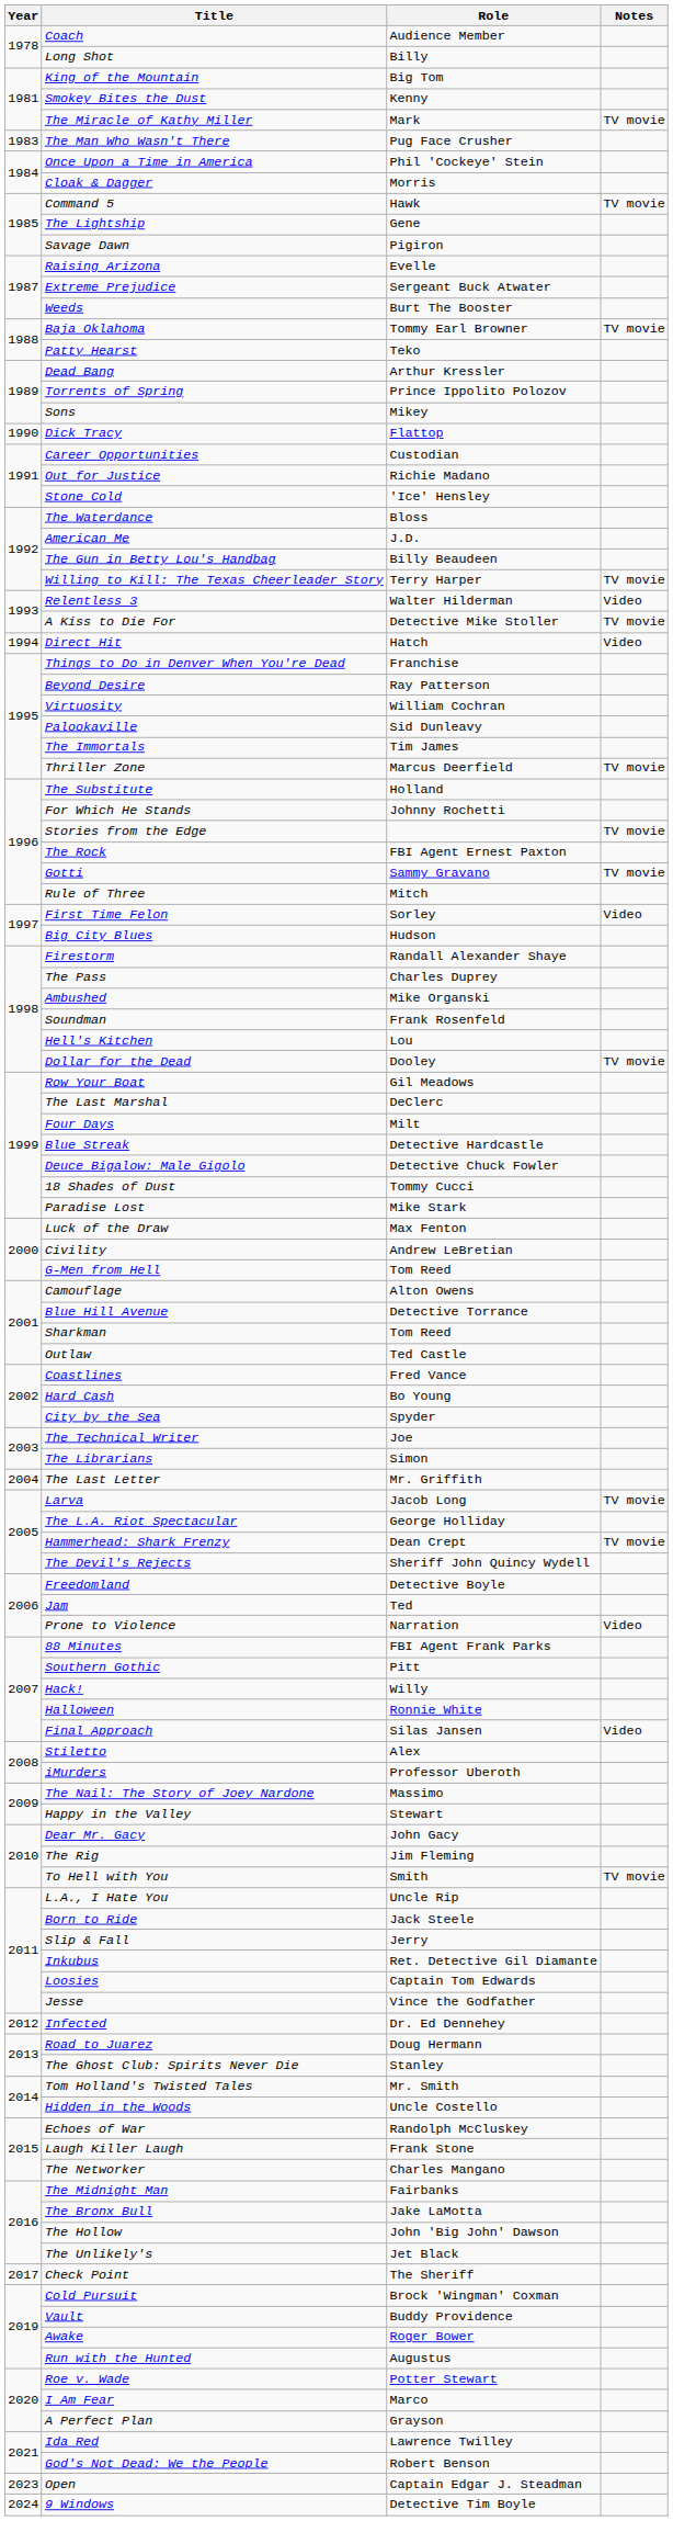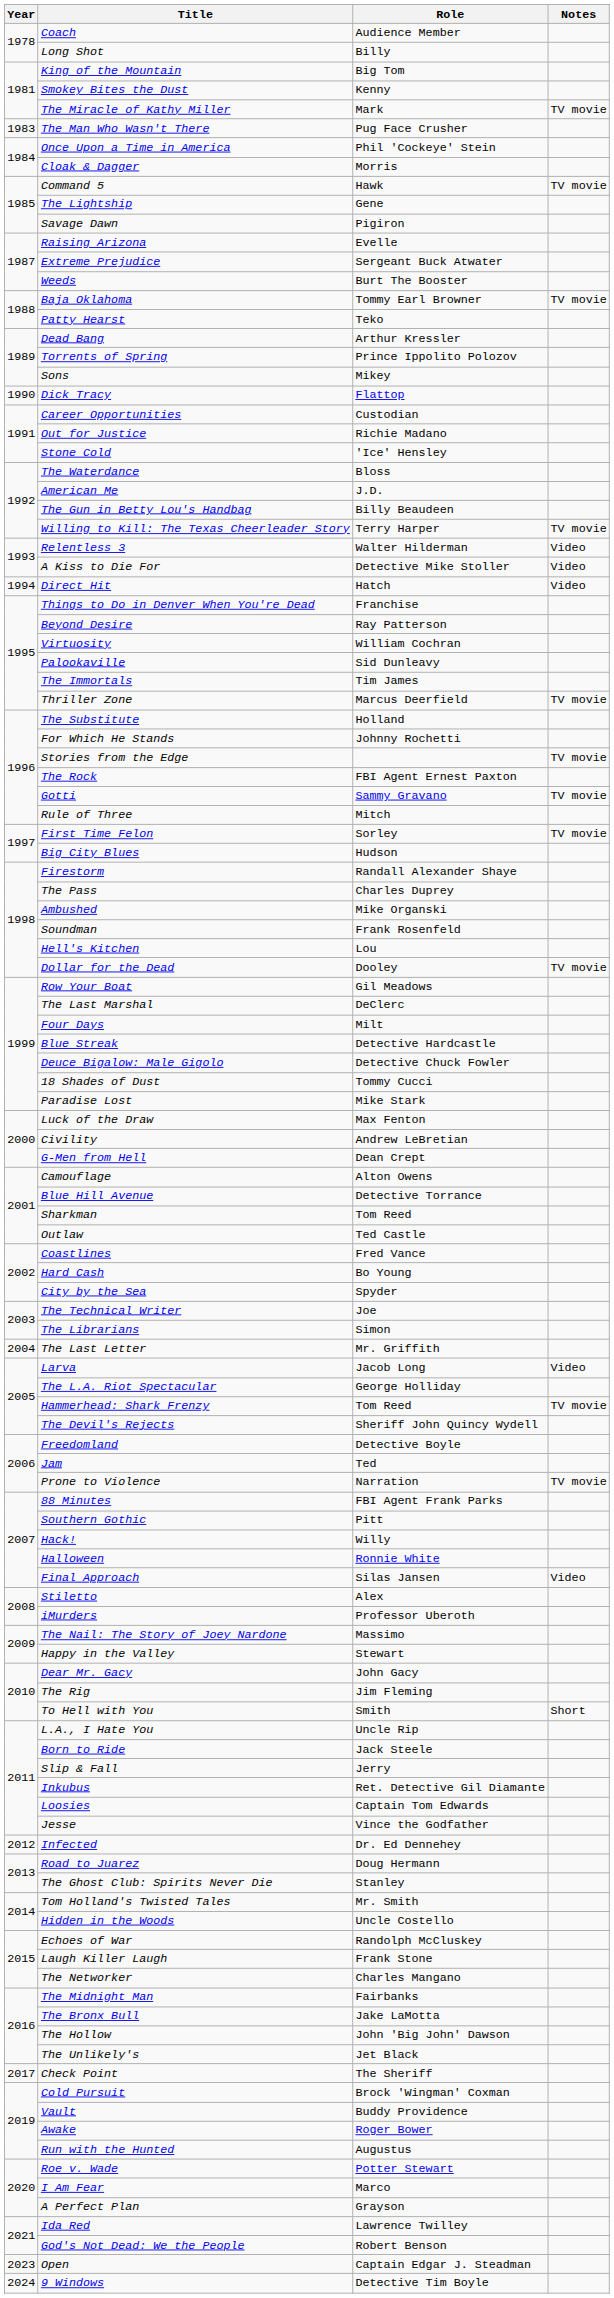 <table class="wikitable plainrowheaders sortable" style="margin-right: 0;">
 <tr>
 <th>Year</th>
 <th>Title</th>
 <th>Role</th>
 <th>Notes</th>
 </tr>
 <tr>
 <td rowspan=2>1978</td>
 <td><em><a href='#'>Coach</a></em></td>
 <td>Audience Member</td>
 <td></td>
 </tr>
 <tr>
 <td><em>Long Shot</em></td>
 <td>Billy</td>
 <td></td>
 </tr>
 <tr>
 <td rowspan=3>1981</td>
 <td><em><a href='#'>King of the Mountain</a></em></td>
 <td>Big Tom</td>
 <td></td>
 </tr>
 <tr>
 <td><em><a href='#'>Smokey Bites the Dust</a></em></td>
 <td>Kenny</td>
 <td></td>
 </tr>
 <tr>
 <td><em><a href='#'>The Miracle of Kathy Miller</a></em></td>
 <td>Mark</td>
 <td>TV movie</td>
 </tr>
 <tr>
 <td>1983</td>
 <td><em><a href='#'>The Man Who Wasn't There</a></em></td>
 <td>Pug Face Crusher</td>
 <td></td>
 </tr>
 <tr>
 <td rowspan=2>1984</td>
 <td><em><a href='#'>Once Upon a Time in America</a></em></td>
 <td>Phil 'Cockeye' Stein</td>
 <td></td>
 </tr>
 <tr>
 <td><em><a href='#'>Cloak & Dagger</a></em></td>
 <td>Morris</td>
 <td></td>
 </tr>
 <tr>
 <td rowspan=3>1985</td>
 <td><em>Command 5</em></td>
 <td>Hawk</td>
 <td>TV movie</td>
 </tr>
 <tr>
 <td><em><a href='#'>The Lightship</a></em></td>
 <td>Gene</td>
 <td></td>
 </tr>
 <tr>
 <td><em>Savage Dawn</em></td>
 <td>Pigiron</td>
 <td></td>
 </tr>
 <tr>
 <td rowspan=3>1987</td>
 <td><em><a href='#'>Raising Arizona</a></em></td>
 <td>Evelle</td>
 <td></td>
 </tr>
 <tr>
 <td><em><a href='#'>Extreme Prejudice</a></em></td>
 <td>Sergeant Buck Atwater</td>
 <td></td>
 </tr>
 <tr>
 <td><em><a href='#'>Weeds</a></em></td>
 <td>Burt The Booster</td>
 <td></td>
 </tr>
 <tr>
 <td rowspan=2>1988</td>
 <td><em><a href='#'>Baja Oklahoma</a></em></td>
 <td>Tommy Earl Browner</td>
 <td>TV movie</td>
 </tr>
 <tr>
 <td><em><a href='#'>Patty Hearst</a></em></td>
 <td>Teko</td>
 <td></td>
 </tr>
 <tr>
 <td rowspan=3>1989</td>
 <td><em><a href='#'>Dead Bang</a></em></td>
 <td>Arthur Kressler</td>
 <td></td>
 </tr>
 <tr>
 <td><em><a href='#'>Torrents of Spring</a></em></td>
 <td>Prince Ippolito Polozov</td>
 <td></td>
 </tr>
 <tr>
 <td><em>Sons</em></td>
 <td>Mikey</td>
 <td></td>
 </tr>
 <tr>
 <td>1990</td>
 <td><em><a href='#'>Dick Tracy</a></em></td>
 <td><a href='#'>Flattop</a></td>
 <td></td>
 </tr>
 <tr>
 <td rowspan=3>1991</td>
 <td><em><a href='#'>Career Opportunities</a></em></td>
 <td>Custodian</td>
 <td></td>
 </tr>
 <tr>
 <td><em><a href='#'>Out for Justice</a></em></td>
 <td>Richie Madano</td>
 <td></td>
 </tr>
 <tr>
 <td><em><a href='#'>Stone Cold</a></em></td>
 <td>'Ice' Hensley</td>
 <td></td>
 </tr>
 <tr>
 <td rowspan=4>1992</td>
 <td><em><a href='#'>The Waterdance</a></em></td>
 <td>Bloss</td>
 <td></td>
 </tr>
 <tr>
 <td><em><a href='#'>American Me</a></em></td>
 <td>J.D.</td>
 <td></td>
 </tr>
 <tr>
 <td><em><a href='#'>The Gun in Betty Lou's Handbag</a></em></td>
 <td>Billy Beaudeen</td>
 <td></td>
 </tr>
 <tr>
 <td><em><a href='#'>Willing to Kill: The Texas Cheerleader Story</a></em></td>
 <td>Terry Harper</td>
 <td>TV movie</td>
 </tr>
 <tr>
 <td rowspan=2>1993</td>
 <td><em><a href='#'>Relentless 3</a></em></td>
 <td>Walter Hilderman</td>
 <td>Video</td>
 </tr>
 <tr>
 <td><em>A Kiss to Die For</em></td>
 <td>Detective Mike Stoller</td>
-<td>TV movie</td>
+<td>Video</td>
 </tr>
 <tr>
 <td>1994</td>
 <td><em><a href='#'>Direct Hit</a></em></td>
 <td>Hatch</td>
 <td>Video</td>
 </tr>
 <tr>
 <td rowspan=6>1995</td>
 <td><em><a href='#'>Things to Do in Denver When You're Dead</a></em></td>
 <td>Franchise</td>
 <td></td>
 </tr>
 <tr>
 <td><em><a href='#'>Beyond Desire</a></em></td>
 <td>Ray Patterson</td>
 <td></td>
 </tr>
 <tr>
 <td><em><a href='#'>Virtuosity</a></em></td>
 <td>William Cochran</td>
 <td></td>
 </tr>
 <tr>
 <td><em><a href='#'>Palookaville</a></em></td>
 <td>Sid Dunleavy</td>
 <td></td>
 </tr>
 <tr>
 <td><em><a href='#'>The Immortals</a></em></td>
 <td>Tim James</td>
 <td></td>
 </tr>
 <tr>
 <td><em>Thriller Zone</em></td>
 <td>Marcus Deerfield</td>
 <td>TV movie</td>
 </tr>
 <tr>
 <td rowspan=6>1996</td>
 <td><em><a href='#'>The Substitute</a></em></td>
 <td>Holland</td>
 <td></td>
 </tr>
 <tr>
 <td><em>For Which He Stands</em></td>
 <td>Johnny Rochetti</td>
 <td></td>
 </tr>
 <tr>
 <td><em>Stories from the Edge</em></td>
 <td></td>
 <td>TV movie</td>
 </tr>
 <tr>
 <td><em><a href='#'>The Rock</a></em></td>
 <td>FBI Agent Ernest Paxton</td>
 <td></td>
 </tr>
 <tr>
 <td><em><a href='#'>Gotti</a></em></td>
 <td><a href='#'>Sammy Gravano</a></td>
 <td>TV movie</td>
 </tr>
 <tr>
 <td><em>Rule of Three</em></td>
 <td>Mitch</td>
 <td></td>
 </tr>
 <tr>
 <td rowspan=2>1997</td>
 <td><em><a href='#'>First Time Felon</a></em></td>
 <td>Sorley</td>
-<td>Video</td>
+<td>TV movie</td>
 </tr>
 <tr>
 <td><em><a href='#'>Big City Blues</a></em></td>
 <td>Hudson</td>
 <td></td>
 </tr>
 <tr>
 <td rowspan=6>1998</td>
 <td><em><a href='#'>Firestorm</a></em></td>
 <td>Randall Alexander Shaye</td>
 <td></td>
 </tr>
 <tr>
 <td><em>The Pass</em></td>
 <td>Charles Duprey</td>
 <td></td>
 </tr>
 <tr>
 <td><em><a href='#'>Ambushed</a></em></td>
 <td>Mike Organski</td>
 <td></td>
 </tr>
 <tr>
 <td><em>Soundman</em></td>
 <td>Frank Rosenfeld</td>
 <td></td>
 </tr>
 <tr>
 <td><em><a href='#'>Hell's Kitchen</a></em></td>
 <td>Lou</td>
 <td></td>
 </tr>
 <tr>
 <td><em><a href='#'>Dollar for the Dead</a></em></td>
 <td>Dooley</td>
 <td>TV movie</td>
 </tr>
 <tr>
 <td rowspan=7>1999</td>
 <td><em><a href='#'>Row Your Boat</a></em></td>
 <td>Gil Meadows</td>
 <td></td>
 </tr>
 <tr>
 <td><em>The Last Marshal</em></td>
 <td>DeClerc</td>
 <td></td>
 </tr>
 <tr>
 <td><em><a href='#'>Four Days</a></em></td>
 <td>Milt</td>
 <td></td>
 </tr>
 <tr>
 <td><em><a href='#'>Blue Streak</a></em></td>
 <td>Detective Hardcastle</td>
 <td></td>
 </tr>
 <tr>
 <td><em><a href='#'>Deuce Bigalow: Male Gigolo</a></em></td>
 <td>Detective Chuck Fowler</td>
 <td></td>
 </tr>
 <tr>
 <td><em>18 Shades of Dust</em></td>
 <td>Tommy Cucci</td>
 <td></td>
 </tr>
 <tr>
 <td><em>Paradise Lost</em></td>
 <td>Mike Stark</td>
 <td></td>
 </tr>
 <tr>
 <td rowspan=3>2000</td>
 <td><em>Luck of the Draw</em></td>
 <td>Max Fenton</td>
 <td></td>
 </tr>
 <tr>
 <td><em>Civility</em></td>
 <td>Andrew LeBretian</td>
 <td></td>
 </tr>
 <tr>
 <td><em><a href='#'>G-Men from Hell</a></em></td>
-<td>Tom Reed</td>
+<td>Dean Crept</td>
 <td></td>
 </tr>
 <tr>
 <td rowspan=4>2001</td>
 <td><em>Camouflage</em></td>
 <td>Alton Owens</td>
 <td></td>
 </tr>
 <tr>
 <td><em><a href='#'>Blue Hill Avenue</a></em></td>
 <td>Detective Torrance</td>
 <td></td>
 </tr>
 <tr>
 <td><em>Sharkman</em></td>
 <td>Tom Reed</td>
 <td></td>
 </tr>
 <tr>
 <td><em>Outlaw</em></td>
 <td>Ted Castle</td>
 <td></td>
 </tr>
 <tr>
 <td rowspan=3>2002</td>
 <td><em><a href='#'>Coastlines</a></em></td>
 <td>Fred Vance</td>
 <td></td>
 </tr>
 <tr>
 <td><em><a href='#'>Hard Cash</a></em></td>
 <td>Bo Young</td>
 <td></td>
 </tr>
 <tr>
 <td><em><a href='#'>City by the Sea</a></em></td>
 <td>Spyder</td>
 <td></td>
 </tr>
 <tr>
 <td rowspan=2>2003</td>
 <td><em><a href='#'>The Technical Writer</a></em></td>
 <td>Joe</td>
 <td></td>
 </tr>
 <tr>
 <td><em><a href='#'>The Librarians</a></em></td>
 <td>Simon</td>
 <td></td>
 </tr>
 <tr>
 <td>2004</td>
 <td><em>The Last Letter</em></td>
 <td>Mr. Griffith</td>
 <td></td>
 </tr>
 <tr>
 <td rowspan=4>2005</td>
 <td><em><a href='#'>Larva</a></em></td>
 <td>Jacob Long</td>
-<td>TV movie</td>
+<td>Video</td>
 </tr>
 <tr>
 <td><em><a href='#'>The L.A. Riot Spectacular</a></em></td>
 <td>George Holliday</td>
 <td></td>
 </tr>
 <tr>
 <td><em><a href='#'>Hammerhead: Shark Frenzy</a></em></td>
-<td>Dean Crept</td>
+<td>Tom Reed</td>
 <td>TV movie</td>
 </tr>
 <tr>
 <td><em><a href='#'>The Devil's Rejects</a></em></td>
 <td>Sheriff John Quincy Wydell</td>
 <td></td>
 </tr>
 <tr>
 <td rowspan=3>2006</td>
 <td><em><a href='#'>Freedomland</a></em></td>
 <td>Detective Boyle</td>
 <td></td>
 </tr>
 <tr>
 <td><em><a href='#'>Jam</a></em></td>
 <td>Ted</td>
 <td></td>
 </tr>
 <tr>
 <td><em>Prone to Violence</em></td>
 <td>Narration</td>
-<td>Video</td>
+<td>TV movie</td>
 </tr>
 <tr>
 <td rowspan=5>2007</td>
 <td><em><a href='#'>88 Minutes</a></em></td>
 <td>FBI Agent Frank Parks</td>
 <td></td>
 </tr>
 <tr>
 <td><em><a href='#'>Southern Gothic</a></em></td>
 <td>Pitt</td>
 <td></td>
 </tr>
 <tr>
 <td><em><a href='#'>Hack!</a></em></td>
 <td>Willy</td>
 <td></td>
 </tr>
 <tr>
 <td><em><a href='#'>Halloween</a></em></td>
 <td><a href='#'>Ronnie White</a></td>
 <td></td>
 </tr>
 <tr>
 <td><em><a href='#'>Final Approach</a></em></td>
 <td>Silas Jansen</td>
 <td>Video</td>
 </tr>
 <tr>
 <td rowspan=2>2008</td>
 <td><em><a href='#'>Stiletto</a></em></td>
 <td>Alex</td>
 <td></td>
 </tr>
 <tr>
 <td><em><a href='#'>iMurders</a></em></td>
 <td>Professor Uberoth</td>
 <td></td>
 </tr>
 <tr>
 <td rowspan=2>2009</td>
 <td><em><a href='#'>The Nail: The Story of Joey Nardone</a></em></td>
 <td>Massimo</td>
 <td></td>
 </tr>
 <tr>
 <td><em>Happy in the Valley</em></td>
 <td>Stewart</td>
 <td></td>
 </tr>
 <tr>
 <td rowspan=3>2010</td>
 <td><em><a href='#'>Dear Mr. Gacy</a></em></td>
 <td>John Gacy</td>
 <td></td>
 </tr>
 <tr>
 <td><em>The Rig</em></td>
 <td>Jim Fleming</td>
 <td></td>
 </tr>
 <tr>
 <td><em>To Hell with You</em></td>
 <td>Smith</td>
-<td>TV movie</td>
+<td>Short</td>
 </tr>
 <tr>
 <td rowspan=6>2011</td>
 <td><em>L.A., I Hate You</em></td>
 <td>Uncle Rip</td>
 <td></td>
 </tr>
 <tr>
 <td><em><a href='#'>Born to Ride</a></em></td>
 <td>Jack Steele</td>
 <td></td>
 </tr>
 <tr>
 <td><em>Slip & Fall</em></td>
 <td>Jerry</td>
 <td></td>
 </tr>
 <tr>
 <td><em><a href='#'>Inkubus</a></em></td>
 <td>Ret. Detective Gil Diamante</td>
 <td></td>
 </tr>
 <tr>
 <td><em><a href='#'>Loosies</a></em></td>
 <td>Captain Tom Edwards</td>
 <td></td>
 </tr>
 <tr>
 <td><em>Jesse</em></td>
 <td>Vince the Godfather</td>
 <td></td>
 </tr>
 <tr>
 <td>2012</td>
 <td><em><a href='#'>Infected</a></em></td>
 <td>Dr. Ed Dennehey</td>
 <td></td>
 </tr>
 <tr>
 <td rowspan=2>2013</td>
 <td><em><a href='#'>Road to Juarez</a></em></td>
 <td>Doug Hermann</td>
 <td></td>
 </tr>
 <tr>
 <td><em>The Ghost Club: Spirits Never Die</em></td>
 <td>Stanley</td>
 <td></td>
 </tr>
 <tr>
 <td rowspan=2>2014</td>
 <td><em>Tom Holland's Twisted Tales</em></td>
 <td>Mr. Smith</td>
 <td></td>
 </tr>
 <tr>
 <td><em><a href='#'>Hidden in the Woods</a></em></td>
 <td>Uncle Costello</td>
 <td></td>
 </tr>
 <tr>
 <td rowspan=3>2015</td>
 <td><em>Echoes of War</em></td>
 <td>Randolph McCluskey</td>
 <td></td>
 </tr>
 <tr>
 <td><em>Laugh Killer Laugh</em></td>
 <td>Frank Stone</td>
 <td></td>
 </tr>
 <tr>
 <td><em>The Networker</em></td>
 <td>Charles Mangano</td>
 <td></td>
 </tr>
 <tr>
 <td rowspan=4>2016</td>
 <td><em><a href='#'>The Midnight Man</a></em></td>
 <td>Fairbanks</td>
 <td></td>
 </tr>
 <tr>
 <td><em><a href='#'>The Bronx Bull</a></em></td>
 <td>Jake LaMotta</td>
 <td></td>
 </tr>
 <tr>
 <td><em>The Hollow</em></td>
 <td>John 'Big John' Dawson</td>
 <td></td>
 </tr>
 <tr>
 <td><em>The Unlikely's</em></td>
 <td>Jet Black</td>
 <td></td>
 </tr>
 <tr>
 <td>2017</td>
 <td><em>Check Point</em></td>
 <td>The Sheriff</td>
 <td></td>
 </tr>
 <tr>
 <td rowspan=4>2019</td>
 <td><em><a href='#'>Cold Pursuit</a></em></td>
 <td>Brock 'Wingman' Coxman</td>
 <td></td>
 </tr>
 <tr>
 <td><em><a href='#'>Vault</a></em></td>
 <td>Buddy Providence</td>
 <td></td>
 </tr>
 <tr>
 <td><em><a href='#'>Awake</a></em></td>
 <td><a href='#'>Roger Bower</a></td>
 <td></td>
 </tr>
 <tr>
 <td><em><a href='#'>Run with the Hunted</a></em></td>
 <td>Augustus</td>
 <td></td>
 </tr>
 <tr>
 <td rowspan=3>2020</td>
 <td><em><a href='#'>Roe v. Wade</a></em></td>
 <td><a href='#'>Potter Stewart</a></td>
 <td></td>
 </tr>
 <tr>
 <td><em><a href='#'>I Am Fear</a></em></td>
 <td>Marco</td>
 <td></td>
 </tr>
 <tr>
 <td><em>A Perfect Plan</em></td>
 <td>Grayson</td>
 <td></td>
 </tr>
 <tr>
 <td rowspan=2>2021</td>
 <td><em><a href='#'>Ida Red</a></em></td>
 <td>Lawrence Twilley</td>
 <td></td>
 </tr>
 <tr>
 <td><em><a href='#'>God's Not Dead: We the People</a></em></td>
 <td>Robert Benson</td>
 <td></td>
 </tr>
 <tr>
 <td>2023</td>
 <td><em>Open</em></td>
 <td>Captain Edgar J. Steadman</td>
 <td></td>
 </tr>
 <tr>
 <td>2024</td>
 <td><em><a href='#'>9 Windows</a></em></td>
 <td>Detective Tim Boyle</td>
 <td></td>
 </tr>
 </table>
